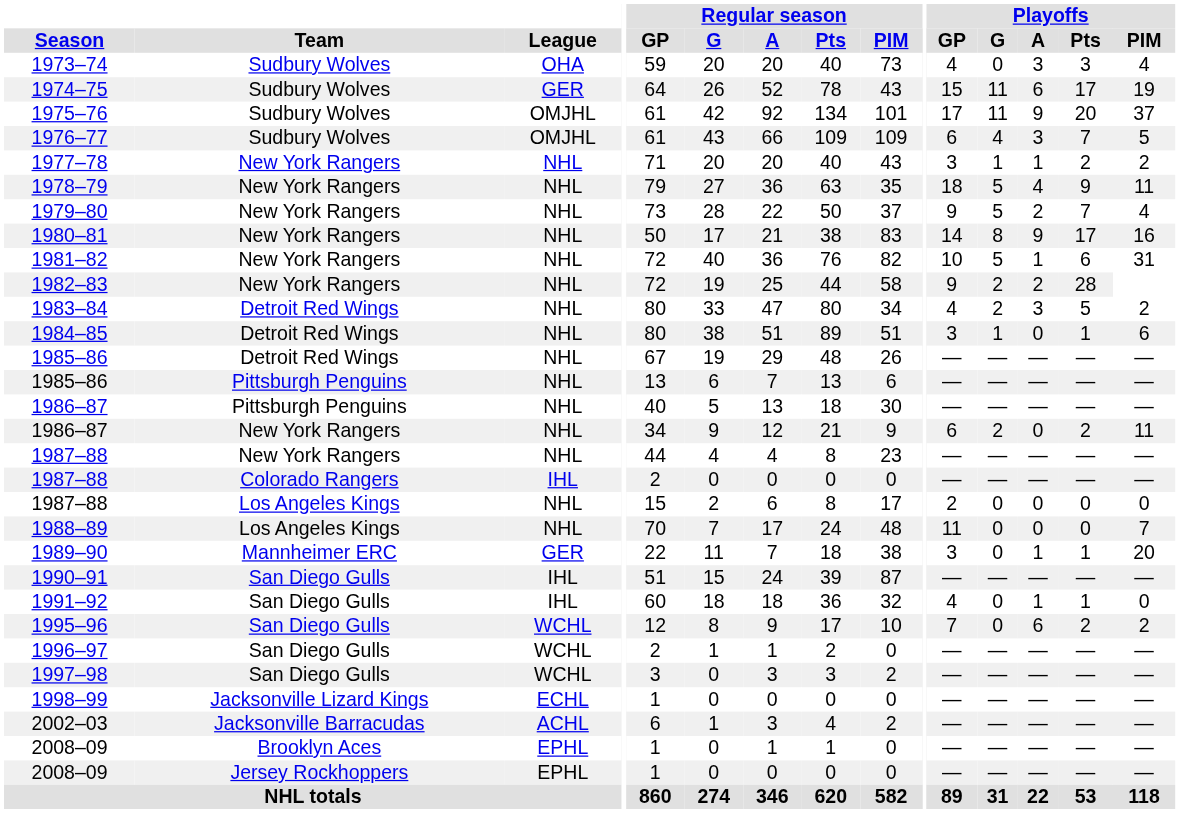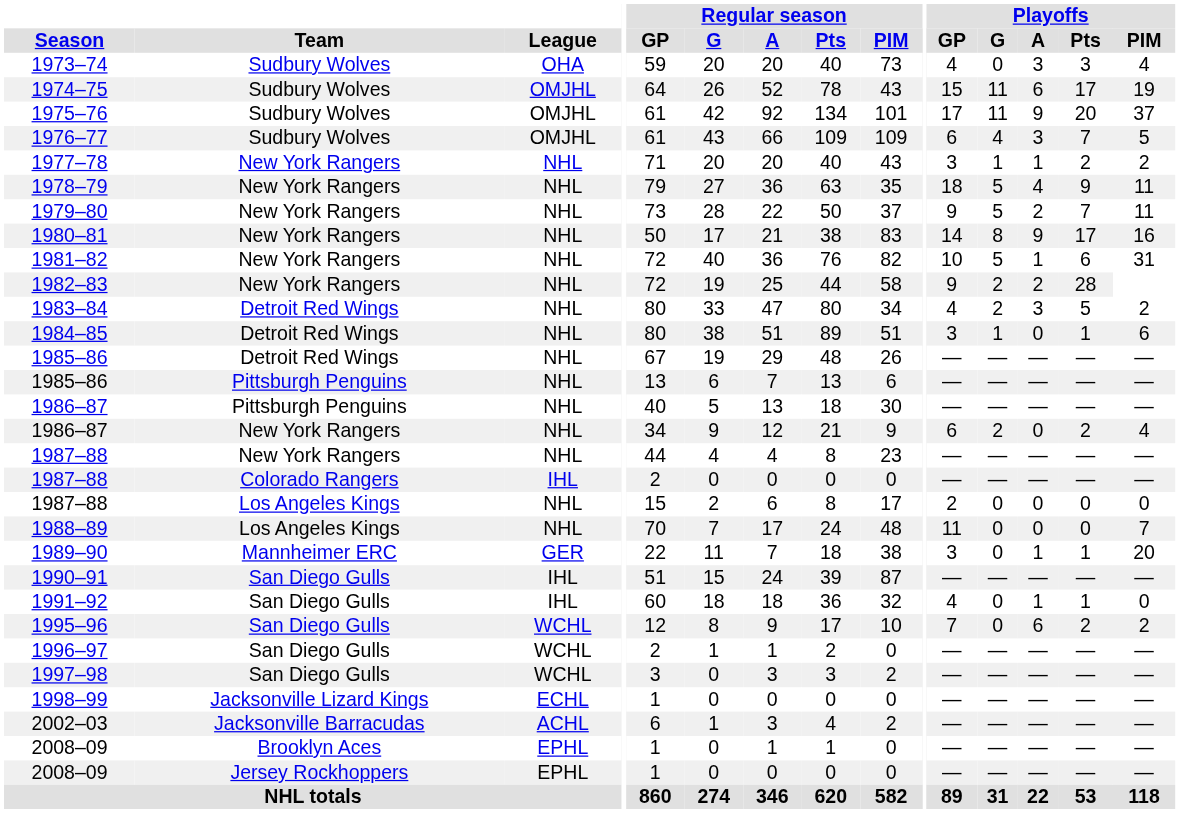 <table border="0" cellpadding="1" cellspacing="0" style="text-align:center; width:60em;">
 <tr bgcolor="#e0e0e0">
 <th colspan="3" bgcolor="#ffffff"></th>
 <th rowspan="100" bgcolor="#ffffff"></th>
 <th colspan="5"><a href='#'>Regular season</a></th>
 <th rowspan="100" bgcolor="#ffffff"></th>
 <th colspan="5"><a href='#'>Playoffs</a></th>
 </tr>
 <tr bgcolor="#e0e0e0">
 <th><a href='#'>Season</a></th>
 <th>Team</th>
 <th>League</th>
 <th>GP</th>
 <th><a href='#'>G</a></th>
 <th><a href='#'>A</a></th>
 <th><a href='#'>Pts</a></th>
 <th><a href='#'>PIM</a></th>
 <th>GP</th>
 <th>G</th>
 <th>A</th>
 <th>Pts</th>
 <th>PIM</th>
 </tr>
 <tr>
 <td><a href='#'>1973–74</a></td>
 <td><a href='#'>Sudbury Wolves</a></td>
 <td><a href='#'>OHA</a></td>
 <td>59</td>
 <td>20</td>
 <td>20</td>
 <td>40</td>
 <td>73</td>
 <td>4</td>
 <td>0</td>
 <td>3</td>
 <td>3</td>
 <td>4</td>
 </tr>
 <tr bgcolor="#f0f0f0">
 <td><a href='#'>1974–75</a></td>
 <td>Sudbury Wolves</td>
-<td><a href='#'>GER</a></td>
+<td><a href='#'>OMJHL</a></td>
 <td>64</td>
 <td>26</td>
 <td>52</td>
 <td>78</td>
 <td>43</td>
 <td>15</td>
 <td>11</td>
 <td>6</td>
 <td>17</td>
 <td>19</td>
 </tr>
 <tr>
 <td><a href='#'>1975–76</a></td>
 <td>Sudbury Wolves</td>
 <td>OMJHL</td>
 <td>61</td>
 <td>42</td>
 <td>92</td>
 <td>134</td>
 <td>101</td>
 <td>17</td>
 <td>11</td>
 <td>9</td>
 <td>20</td>
 <td>37</td>
 </tr>
 <tr bgcolor="#f0f0f0">
 <td><a href='#'>1976–77</a></td>
 <td>Sudbury Wolves</td>
 <td>OMJHL</td>
 <td>61</td>
 <td>43</td>
 <td>66</td>
 <td>109</td>
 <td>109</td>
 <td>6</td>
 <td>4</td>
 <td>3</td>
 <td>7</td>
 <td>5</td>
 </tr>
 <tr>
 <td><a href='#'>1977–78</a></td>
 <td><a href='#'>New York Rangers</a></td>
 <td><a href='#'>NHL</a></td>
 <td>71</td>
 <td>20</td>
 <td>20</td>
 <td>40</td>
 <td>43</td>
 <td>3</td>
 <td>1</td>
 <td>1</td>
 <td>2</td>
 <td>2</td>
 </tr>
 <tr bgcolor="#f0f0f0">
 <td><a href='#'>1978–79</a></td>
 <td>New York Rangers</td>
 <td>NHL</td>
 <td>79</td>
 <td>27</td>
 <td>36</td>
 <td>63</td>
 <td>35</td>
 <td>18</td>
 <td>5</td>
 <td>4</td>
 <td>9</td>
 <td>11</td>
 </tr>
 <tr>
 <td><a href='#'>1979–80</a></td>
 <td>New York Rangers</td>
 <td>NHL</td>
 <td>73</td>
 <td>28</td>
 <td>22</td>
 <td>50</td>
 <td>37</td>
 <td>9</td>
 <td>5</td>
 <td>2</td>
 <td>7</td>
-<td>4</td>
+<td>11</td>
 </tr>
 <tr bgcolor="#f0f0f0">
 <td><a href='#'>1980–81</a></td>
 <td>New York Rangers</td>
 <td>NHL</td>
 <td>50</td>
 <td>17</td>
 <td>21</td>
 <td>38</td>
 <td>83</td>
 <td>14</td>
 <td>8</td>
 <td>9</td>
 <td>17</td>
 <td>16</td>
 </tr>
 <tr>
 <td><a href='#'>1981–82</a></td>
 <td>New York Rangers</td>
 <td>NHL</td>
 <td>72</td>
 <td>40</td>
 <td>36</td>
 <td>76</td>
 <td>82</td>
 <td>10</td>
 <td>5</td>
 <td>1</td>
 <td>6</td>
 <td>31</td>
 </tr>
 <tr bgcolor="#f0f0f0">
 <td><a href='#'>1982–83</a></td>
 <td>New York Rangers</td>
 <td>NHL</td>
 <td>72</td>
 <td>19</td>
 <td>25</td>
 <td>44</td>
 <td>58</td>
 <td>9</td>
 <td>2</td>
 <td>2</td>
 <td 4>28</td>
 </tr>
 <tr>
 <td><a href='#'>1983–84</a></td>
 <td><a href='#'>Detroit Red Wings</a></td>
 <td>NHL</td>
 <td>80</td>
 <td>33</td>
 <td>47</td>
 <td>80</td>
 <td>34</td>
 <td>4</td>
 <td>2</td>
 <td>3</td>
 <td>5</td>
 <td>2</td>
 </tr>
 <tr bgcolor="#f0f0f0">
 <td><a href='#'>1984–85</a></td>
 <td>Detroit Red Wings</td>
 <td>NHL</td>
 <td>80</td>
 <td>38</td>
 <td>51</td>
 <td>89</td>
 <td>51</td>
 <td>3</td>
 <td>1</td>
 <td>0</td>
 <td>1</td>
 <td>6</td>
 </tr>
 <tr>
 <td><a href='#'>1985–86</a></td>
 <td>Detroit Red Wings</td>
 <td>NHL</td>
 <td>67</td>
 <td>19</td>
 <td>29</td>
 <td>48</td>
 <td>26</td>
 <td>—</td>
 <td>—</td>
 <td>—</td>
 <td>—</td>
 <td>—</td>
 </tr>
 <tr bgcolor="#f0f0f0">
 <td>1985–86</td>
 <td><a href='#'>Pittsburgh Penguins</a></td>
 <td>NHL</td>
 <td>13</td>
 <td>6</td>
 <td>7</td>
 <td>13</td>
 <td>6</td>
 <td>—</td>
 <td>—</td>
 <td>—</td>
 <td>—</td>
 <td>—</td>
 </tr>
 <tr>
 <td><a href='#'>1986–87</a></td>
 <td>Pittsburgh Penguins</td>
 <td>NHL</td>
 <td>40</td>
 <td>5</td>
 <td>13</td>
 <td>18</td>
 <td>30</td>
 <td>—</td>
 <td>—</td>
 <td>—</td>
 <td>—</td>
 <td>—</td>
 </tr>
 <tr bgcolor="#f0f0f0">
 <td>1986–87</td>
 <td>New York Rangers</td>
 <td>NHL</td>
 <td>34</td>
 <td>9</td>
 <td>12</td>
 <td>21</td>
 <td>9</td>
 <td>6</td>
 <td>2</td>
 <td>0</td>
 <td>2</td>
-<td>11</td>
+<td>4</td>
 </tr>
 <tr>
 <td><a href='#'>1987–88</a></td>
 <td>New York Rangers</td>
 <td>NHL</td>
 <td>44</td>
 <td>4</td>
 <td>4</td>
 <td>8</td>
 <td>23</td>
 <td>—</td>
 <td>—</td>
 <td>—</td>
 <td>—</td>
 <td>—</td>
 </tr>
 <tr bgcolor="#f0f0f0">
 <td><a href='#'>1987–88</a></td>
 <td><a href='#'>Colorado Rangers</a></td>
 <td><a href='#'>IHL</a></td>
 <td>2</td>
 <td>0</td>
 <td>0</td>
 <td>0</td>
 <td>0</td>
 <td>—</td>
 <td>—</td>
 <td>—</td>
 <td>—</td>
 <td>—</td>
 </tr>
 <tr>
 <td>1987–88</td>
 <td><a href='#'>Los Angeles Kings</a></td>
 <td>NHL</td>
 <td>15</td>
 <td>2</td>
 <td>6</td>
 <td>8</td>
 <td>17</td>
 <td>2</td>
 <td>0</td>
 <td>0</td>
 <td>0</td>
 <td>0</td>
 </tr>
 <tr bgcolor="#f0f0f0">
 <td><a href='#'>1988–89</a></td>
 <td>Los Angeles Kings</td>
 <td>NHL</td>
 <td>70</td>
 <td>7</td>
 <td>17</td>
 <td>24</td>
 <td>48</td>
 <td>11</td>
 <td>0</td>
 <td>0</td>
 <td>0</td>
 <td>7</td>
 </tr>
 <tr>
 <td><a href='#'>1989–90</a></td>
 <td><a href='#'>Mannheimer ERC</a></td>
 <td><a href='#'>GER</a></td>
 <td>22</td>
 <td>11</td>
 <td>7</td>
 <td>18</td>
 <td>38</td>
 <td>3</td>
 <td>0</td>
 <td>1</td>
 <td>1</td>
 <td>20</td>
 </tr>
 <tr bgcolor="#f0f0f0">
 <td><a href='#'>1990–91</a></td>
 <td><a href='#'>San Diego Gulls</a></td>
 <td>IHL</td>
 <td>51</td>
 <td>15</td>
 <td>24</td>
 <td>39</td>
 <td>87</td>
 <td>—</td>
 <td>—</td>
 <td>—</td>
 <td>—</td>
 <td>—</td>
 </tr>
 <tr>
 <td><a href='#'>1991–92</a></td>
 <td>San Diego Gulls</td>
 <td>IHL</td>
 <td>60</td>
 <td>18</td>
 <td>18</td>
 <td>36</td>
 <td>32</td>
 <td>4</td>
 <td>0</td>
 <td>1</td>
 <td>1</td>
 <td>0</td>
 </tr>
 <tr bgcolor="#f0f0f0">
 <td><a href='#'>1995–96</a></td>
 <td><a href='#'>San Diego Gulls</a></td>
 <td><a href='#'>WCHL</a></td>
 <td>12</td>
 <td>8</td>
 <td>9</td>
 <td>17</td>
 <td>10</td>
 <td>7</td>
 <td>0</td>
 <td>6</td>
 <td>2</td>
 <td>2</td>
 </tr>
 <tr>
 <td><a href='#'>1996–97</a></td>
 <td>San Diego Gulls</td>
 <td>WCHL</td>
 <td>2</td>
 <td>1</td>
 <td>1</td>
 <td>2</td>
 <td>0</td>
 <td>—</td>
 <td>—</td>
 <td>—</td>
 <td>—</td>
 <td>—</td>
 </tr>
 <tr bgcolor="#f0f0f0">
 <td><a href='#'>1997–98</a></td>
 <td>San Diego Gulls</td>
 <td>WCHL</td>
 <td>3</td>
 <td>0</td>
 <td>3</td>
 <td>3</td>
 <td>2</td>
 <td>—</td>
 <td>—</td>
 <td>—</td>
 <td>—</td>
 <td>—</td>
 </tr>
 <tr>
 <td><a href='#'>1998–99</a></td>
 <td><a href='#'>Jacksonville Lizard Kings</a></td>
 <td><a href='#'>ECHL</a></td>
 <td>1</td>
 <td>0</td>
 <td>0</td>
 <td>0</td>
 <td>0</td>
 <td>—</td>
 <td>—</td>
 <td>—</td>
 <td>—</td>
 <td>—</td>
 </tr>
 <tr bgcolor="#f0f0f0">
 <td>2002–03</td>
 <td><a href='#'>Jacksonville Barracudas</a></td>
 <td><a href='#'>ACHL</a></td>
 <td>6</td>
 <td>1</td>
 <td>3</td>
 <td>4</td>
 <td>2</td>
 <td>—</td>
 <td>—</td>
 <td>—</td>
 <td>—</td>
 <td>—</td>
 </tr>
 <tr>
 <td>2008–09</td>
 <td><a href='#'>Brooklyn Aces</a></td>
 <td><a href='#'>EPHL</a></td>
 <td>1</td>
 <td>0</td>
 <td>1</td>
 <td>1</td>
 <td>0</td>
 <td>—</td>
 <td>—</td>
 <td>—</td>
 <td>—</td>
 <td>—</td>
 </tr>
 <tr bgcolor="#f0f0f0">
 <td>2008–09</td>
 <td><a href='#'>Jersey Rockhoppers</a></td>
 <td>EPHL</td>
 <td>1</td>
 <td>0</td>
 <td>0</td>
 <td>0</td>
 <td>0</td>
 <td>—</td>
 <td>—</td>
 <td>—</td>
 <td>—</td>
 <td>—</td>
 </tr>
 <tr bgcolor="#e0e0e0">
 <th colspan="3">NHL totals</th>
 <th>860</th>
 <th>274</th>
 <th>346</th>
 <th>620</th>
 <th>582</th>
 <th>89</th>
 <th>31</th>
 <th>22</th>
 <th>53</th>
 <th>118</th>
 </tr>
 </table>
